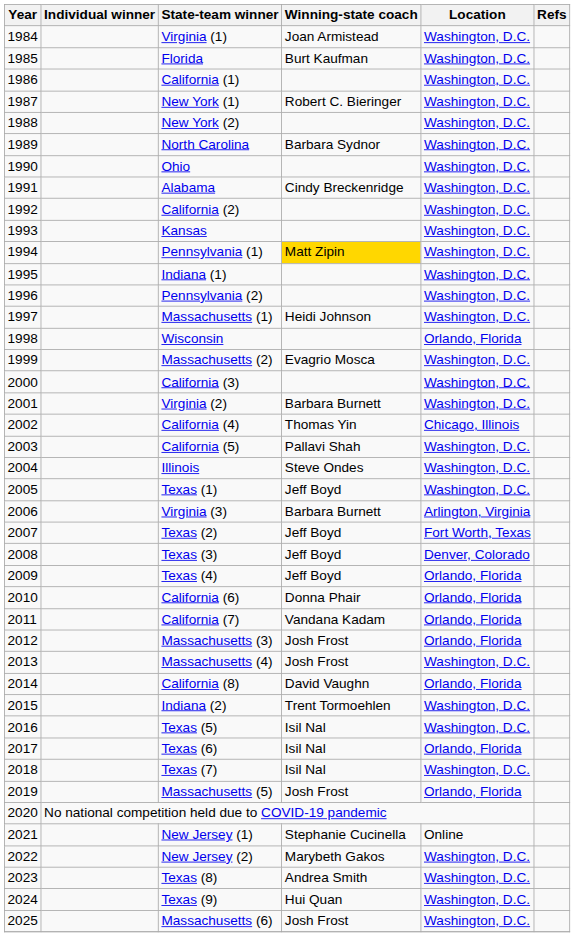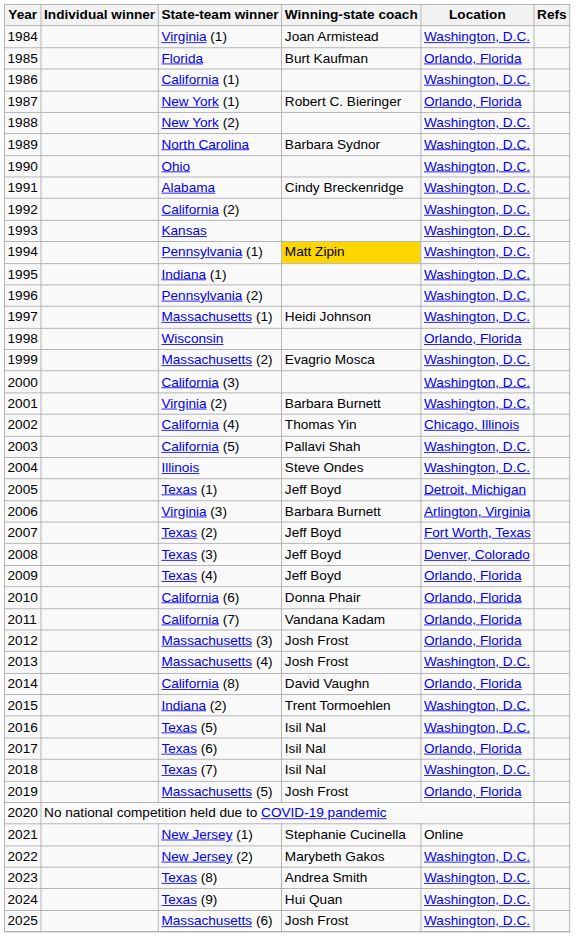 <table class="wikitable sortable">
 <tr>
 <th>Year</th>
 <th>Individual winner</th>
 <th>State-team winner</th>
 <th>Winning-state coach</th>
 <th>Location</th>
 <th class="unsortable">Refs</th>
 </tr>
 <tr>
 <td>1984</td>
 <td></td>
 <td><a href='#'>Virginia</a> (1)</td>
 <td>Joan Armistead</td>
 <td><a href='#'>Washington, D.C.</a></td>
 <td></td>
 </tr>
 <tr>
 <td>1985</td>
 <td></td>
 <td><a href='#'>Florida</a></td>
 <td>Burt Kaufman</td>
-<td><a href='#'>Washington, D.C.</a></td>
+<td><a href='#'>Orlando, Florida</a></td>
 <td></td>
 </tr>
 <tr>
 <td>1986</td>
 <td></td>
 <td><a href='#'>California</a> (1)</td>
 <td></td>
 <td><a href='#'>Washington, D.C.</a></td>
 <td></td>
 </tr>
 <tr>
 <td>1987</td>
 <td></td>
 <td><a href='#'>New York</a> (1)</td>
 <td>Robert C. Bieringer</td>
-<td><a href='#'>Washington, D.C.</a></td>
+<td><a href='#'>Orlando, Florida</a></td>
 <td></td>
 </tr>
 <tr>
 <td>1988</td>
 <td></td>
 <td><a href='#'>New York</a> (2)</td>
 <td></td>
 <td><a href='#'>Washington, D.C.</a></td>
 <td></td>
 </tr>
 <tr>
 <td>1989</td>
 <td></td>
 <td><a href='#'>North Carolina</a></td>
 <td>Barbara Sydnor</td>
 <td><a href='#'>Washington, D.C.</a></td>
 <td></td>
 </tr>
 <tr>
 <td>1990</td>
 <td></td>
 <td><a href='#'>Ohio</a></td>
 <td></td>
 <td><a href='#'>Washington, D.C.</a></td>
 <td></td>
 </tr>
 <tr>
 <td>1991</td>
 <td></td>
 <td><a href='#'>Alabama</a></td>
 <td>Cindy Breckenridge</td>
 <td><a href='#'>Washington, D.C.</a></td>
 <td></td>
 </tr>
 <tr>
 <td>1992</td>
 <td></td>
 <td><a href='#'>California</a> (2)</td>
 <td></td>
 <td><a href='#'>Washington, D.C.</a></td>
 <td></td>
 </tr>
 <tr>
 <td>1993</td>
 <td></td>
 <td><a href='#'>Kansas</a></td>
 <td></td>
 <td><a href='#'>Washington, D.C.</a></td>
 <td></td>
 </tr>
 <tr>
 <td>1994</td>
 <td></td>
 <td><a href='#'>Pennsylvania</a> (1)</td>
 <td style="background: gold;">Matt Zipin</td>
 <td><a href='#'>Washington, D.C.</a></td>
 <td></td>
 </tr>
 <tr>
 <td>1995</td>
 <td></td>
 <td><a href='#'>Indiana</a> (1)</td>
 <td></td>
 <td><a href='#'>Washington, D.C.</a></td>
 <td></td>
 </tr>
 <tr>
 <td>1996</td>
 <td></td>
 <td><a href='#'>Pennsylvania</a> (2)</td>
 <td></td>
 <td><a href='#'>Washington, D.C.</a></td>
 <td></td>
 </tr>
 <tr>
 <td>1997</td>
 <td></td>
 <td><a href='#'>Massachusetts</a> (1)</td>
 <td>Heidi Johnson</td>
 <td><a href='#'>Washington, D.C.</a></td>
 <td></td>
 </tr>
 <tr>
 <td>1998</td>
 <td></td>
 <td><a href='#'>Wisconsin</a></td>
 <td></td>
 <td><a href='#'>Orlando, Florida</a></td>
 <td></td>
 </tr>
 <tr>
 <td>1999</td>
 <td></td>
 <td><a href='#'>Massachusetts</a> (2)</td>
 <td>Evagrio Mosca</td>
 <td><a href='#'>Washington, D.C.</a></td>
 <td></td>
 </tr>
 <tr>
 <td>2000</td>
 <td></td>
 <td><a href='#'>California</a> (3)</td>
 <td></td>
 <td><a href='#'>Washington, D.C.</a></td>
 <td></td>
 </tr>
 <tr>
 <td>2001</td>
 <td></td>
 <td><a href='#'>Virginia</a> (2)</td>
 <td>Barbara Burnett</td>
 <td><a href='#'>Washington, D.C.</a></td>
 <td></td>
 </tr>
 <tr>
 <td>2002</td>
 <td></td>
 <td><a href='#'>California</a> (4)</td>
 <td>Thomas Yin</td>
 <td><a href='#'>Chicago, Illinois</a></td>
 <td></td>
 </tr>
 <tr>
 <td>2003</td>
 <td></td>
 <td><a href='#'>California</a> (5)</td>
 <td>Pallavi Shah</td>
 <td><a href='#'>Washington, D.C.</a></td>
 <td></td>
 </tr>
 <tr>
 <td>2004</td>
 <td></td>
 <td><a href='#'>Illinois</a></td>
 <td>Steve Ondes</td>
 <td><a href='#'>Washington, D.C.</a></td>
 <td></td>
 </tr>
 <tr>
 <td>2005</td>
 <td></td>
 <td><a href='#'>Texas</a> (1)</td>
 <td>Jeff Boyd</td>
-<td><a href='#'>Washington, D.C.</a></td>
+<td><a href='#'>Detroit, Michigan</a></td>
 <td></td>
 </tr>
 <tr>
 <td>2006</td>
 <td></td>
 <td><a href='#'>Virginia</a> (3)</td>
 <td>Barbara Burnett</td>
 <td><a href='#'>Arlington, Virginia</a></td>
 <td></td>
 </tr>
 <tr>
 <td>2007</td>
 <td></td>
 <td><a href='#'>Texas</a> (2)</td>
 <td>Jeff Boyd</td>
 <td><a href='#'>Fort Worth, Texas</a></td>
 <td></td>
 </tr>
 <tr>
 <td>2008</td>
 <td></td>
 <td><a href='#'>Texas</a> (3)</td>
 <td>Jeff Boyd</td>
 <td><a href='#'>Denver, Colorado</a></td>
 <td></td>
 </tr>
 <tr>
 <td>2009</td>
 <td></td>
 <td><a href='#'>Texas</a> (4)</td>
 <td>Jeff Boyd</td>
 <td><a href='#'>Orlando, Florida</a></td>
 <td></td>
 </tr>
 <tr>
 <td>2010</td>
 <td></td>
 <td><a href='#'>California</a> (6)</td>
 <td>Donna Phair</td>
 <td><a href='#'>Orlando, Florida</a></td>
 <td></td>
 </tr>
 <tr>
 <td>2011</td>
 <td></td>
 <td><a href='#'>California</a> (7)</td>
 <td>Vandana Kadam</td>
 <td><a href='#'>Orlando, Florida</a></td>
 <td></td>
 </tr>
 <tr>
 <td>2012</td>
 <td></td>
 <td><a href='#'>Massachusetts</a> (3)</td>
 <td>Josh Frost</td>
 <td><a href='#'>Orlando, Florida</a></td>
 <td></td>
 </tr>
 <tr>
 <td>2013</td>
 <td></td>
 <td><a href='#'>Massachusetts</a> (4)</td>
 <td>Josh Frost</td>
 <td><a href='#'>Washington, D.C.</a></td>
 <td></td>
 </tr>
 <tr>
 <td>2014</td>
 <td></td>
 <td><a href='#'>California</a> (8)</td>
 <td>David Vaughn</td>
 <td><a href='#'>Orlando, Florida</a></td>
 <td></td>
 </tr>
 <tr>
 <td>2015</td>
 <td></td>
 <td><a href='#'>Indiana</a> (2)</td>
 <td>Trent Tormoehlen</td>
 <td><a href='#'>Washington, D.C.</a></td>
 <td></td>
 </tr>
 <tr>
 <td>2016</td>
 <td></td>
 <td><a href='#'>Texas</a> (5)</td>
 <td>Isil Nal</td>
 <td><a href='#'>Washington, D.C.</a></td>
 <td></td>
 </tr>
 <tr>
 <td>2017</td>
 <td></td>
 <td><a href='#'>Texas</a> (6)</td>
 <td>Isil Nal</td>
 <td><a href='#'>Orlando, Florida</a></td>
 <td></td>
 </tr>
 <tr>
 <td>2018</td>
 <td></td>
 <td><a href='#'>Texas</a> (7)</td>
 <td>Isil Nal</td>
 <td><a href='#'>Washington, D.C.</a></td>
 <td></td>
 </tr>
 <tr>
 <td>2019</td>
 <td></td>
 <td><a href='#'>Massachusetts</a> (5)</td>
 <td>Josh Frost</td>
 <td><a href='#'>Orlando, Florida</a></td>
 <td></td>
 </tr>
 <tr>
 <td>2020</td>
 <td colspan="4">No national competition held due to <a href='#'>COVID-19 pandemic</a></td>
 <td></td>
 </tr>
 <tr>
 <td>2021</td>
 <td></td>
 <td><a href='#'>New Jersey</a> (1)</td>
 <td>Stephanie Cucinella</td>
 <td>Online</td>
 <td></td>
 </tr>
 <tr>
 <td>2022</td>
 <td></td>
 <td><a href='#'>New Jersey</a> (2)</td>
 <td>Marybeth Gakos</td>
 <td><a href='#'>Washington, D.C.</a></td>
 <td></td>
 </tr>
 <tr>
 <td>2023</td>
 <td></td>
 <td><a href='#'>Texas</a> (8)</td>
 <td>Andrea Smith</td>
 <td><a href='#'>Washington, D.C.</a></td>
 <td></td>
 </tr>
 <tr>
 <td>2024</td>
 <td></td>
 <td><a href='#'>Texas</a> (9)</td>
 <td>Hui Quan</td>
 <td><a href='#'>Washington, D.C.</a></td>
 <td></td>
 </tr>
 <tr>
 <td>2025</td>
 <td></td>
 <td><a href='#'>Massachusetts</a> (6)</td>
 <td>Josh Frost</td>
 <td><a href='#'>Washington, D.C.</a></td>
 <td></td>
 </tr>
 <tr>
 </tr>
 </table>
